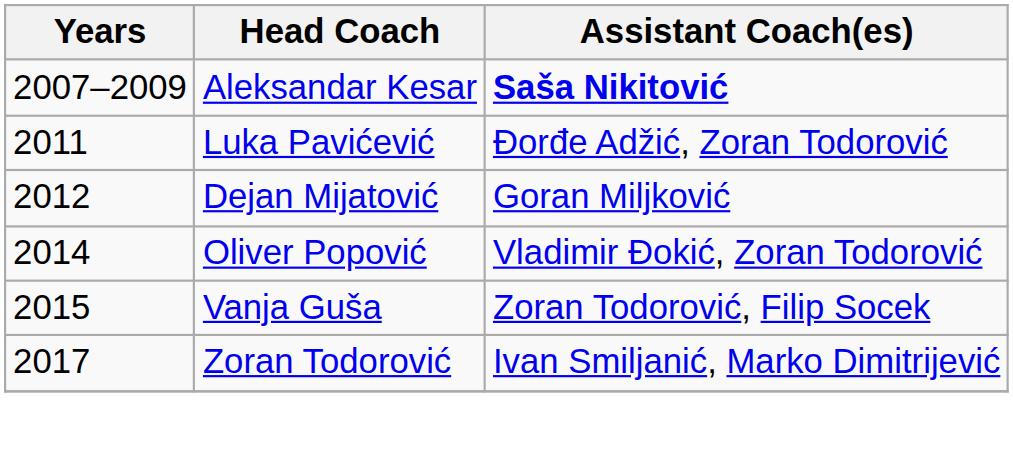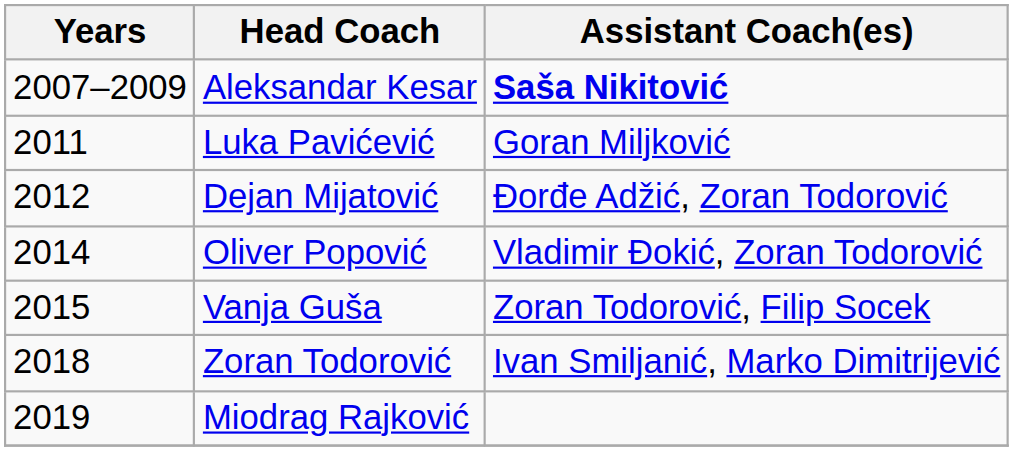 <table class="wikitable">
 <tr>
 <th>Years</th>
 <th>Head Coach</th>
 <th>Assistant Coach(es)</th>
 </tr>
 <tr>
 <td>2007–2009</td>
 <td><a href='#'>Aleksandar Kesar</a></td>
 <td><strong><a href='#'>Saša Nikitović</a></strong></td>
 </tr>
 <tr>
 <td>2011</td>
 <td> <a href='#'>Luka Pavićević</a></td>
-<td><a href='#'>Đorđe Adžić</a>, <a href='#'>Zoran Todorović</a></td>
+<td><a href='#'>Goran Miljković</a></td>
 </tr>
 <tr>
 <td>2012</td>
 <td><a href='#'>Dejan Mijatović</a></td>
-<td><a href='#'>Goran Miljković</a></td>
+<td><a href='#'>Đorđe Adžić</a>, <a href='#'>Zoran Todorović</a></td>
 </tr>
 <tr>
 <td>2014</td>
 <td><a href='#'>Oliver Popović</a></td>
 <td><a href='#'>Vladimir Đokić</a>, <a href='#'>Zoran Todorović</a></td>
 </tr>
 <tr>
 <td>2015</td>
 <td><a href='#'>Vanja Guša</a></td>
 <td><a href='#'>Zoran Todorović</a>, <a href='#'>Filip Socek</a></td>
 </tr>
 <tr>
-<td>2017</td>
+<td>2018</td>
 <td><a href='#'>Zoran Todorović</a></td>
 <td><a href='#'>Ivan Smiljanić</a>, <a href='#'>Marko Dimitrijević</a></td>
 </tr>
 <tr>
+<td>2019</td>
+<td><a href='#'>Miodrag Rajković</a></td>
+<td></td>
+</tr>
+<tr>
 </tr>
 </table>
